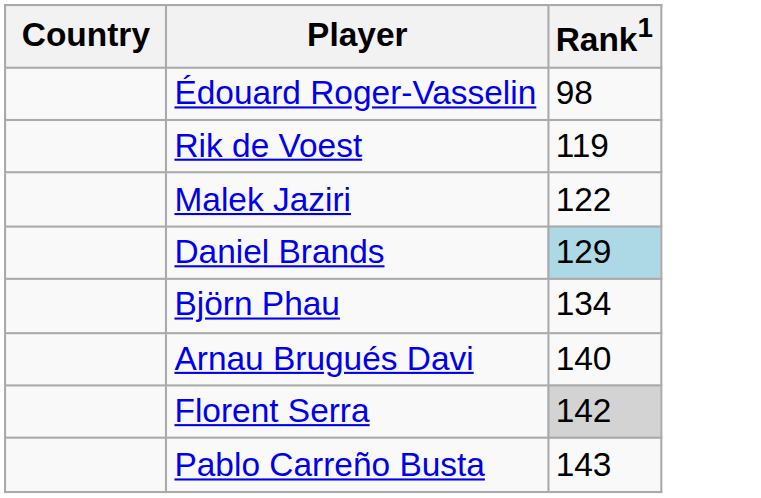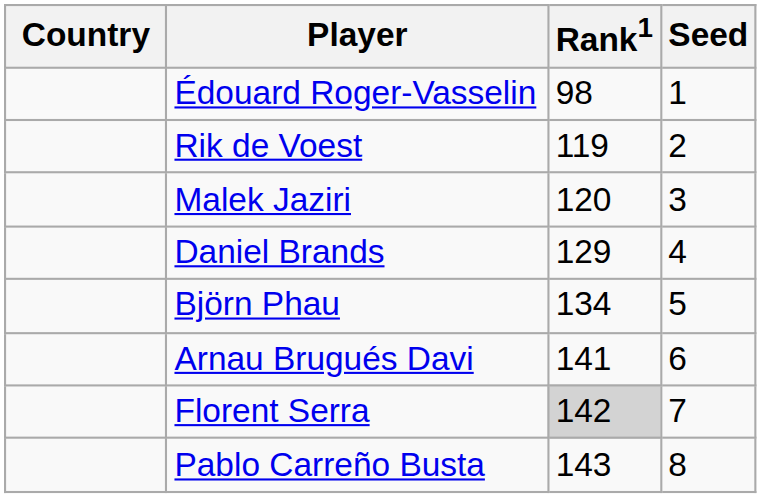 <table class="sortable wikitable">
 <tr>
 <th width="70">Country</th>
 <th width="175">Player</th>
 <th>Rank<sup>1</sup></th>
+<th>Seed</th>
 </tr>
 <tr>
 <td></td>
 <td><a href='#'>Édouard Roger-Vasselin</a></td>
 <td>98</td>
+<td>1</td>
 </tr>
 <tr>
 <td></td>
 <td><a href='#'>Rik de Voest</a></td>
 <td>119</td>
+<td>2</td>
 </tr>
 <tr>
 <td></td>
 <td><a href='#'>Malek Jaziri</a></td>
-<td>122</td>
+<td>120</td>
+<td>3</td>
 </tr>
 <tr>
 <td></td>
 <td><a href='#'>Daniel Brands</a></td>
-<td style="background: lightblue;">129</td>
+<td>129</td>
+<td>4</td>
 </tr>
 <tr>
 <td></td>
 <td><a href='#'>Björn Phau</a></td>
 <td>134</td>
+<td>5</td>
 </tr>
 <tr>
 <td></td>
 <td><a href='#'>Arnau Brugués Davi</a></td>
-<td>140</td>
+<td>141</td>
+<td>6</td>
 </tr>
 <tr>
 <td></td>
 <td><a href='#'>Florent Serra</a></td>
 <td style="background: lightgrey;">142</td>
+<td>7</td>
 </tr>
 <tr>
 <td></td>
 <td><a href='#'>Pablo Carreño Busta</a></td>
 <td>143</td>
+<td>8</td>
 </tr>
 </table>
